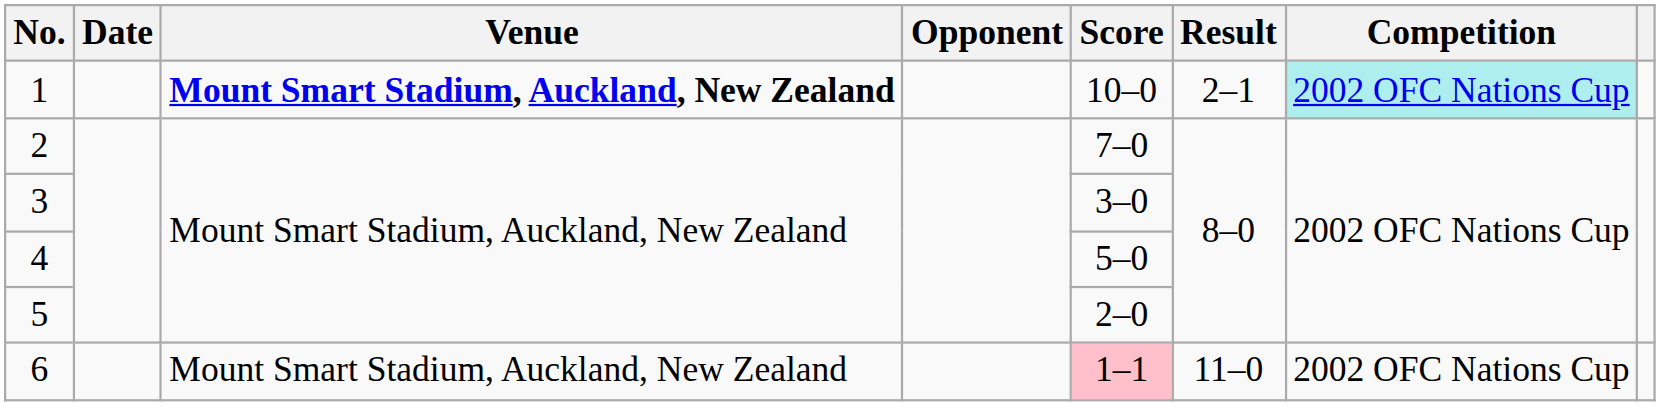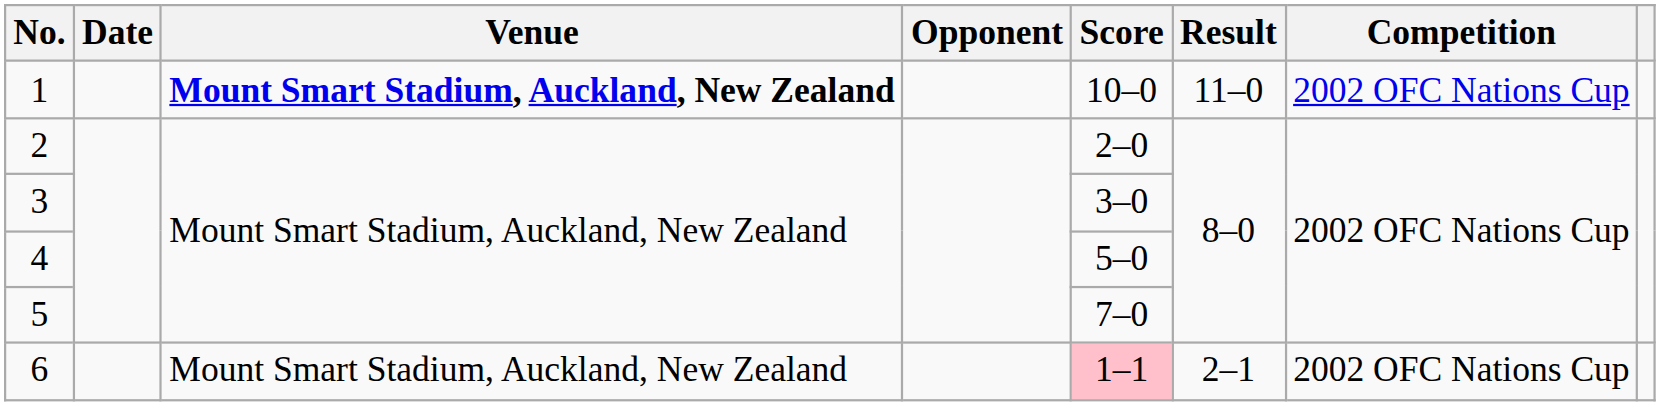 <table class="wikitable sortable">
 <tr>
 <th scope="col">No.</th>
 <th scope="col">Date</th>
 <th scope="col">Venue</th>
 <th scope="col">Opponent</th>
 <th scope="col">Score</th>
 <th scope="col">Result</th>
 <th scope="col">Competition</th>
 <th scope="col" class="unsortable"></th>
 </tr>
 <tr>
 <td style="text-align:center">1</td>
 <td></td>
 <td><strong><a href='#'>Mount Smart Stadium</a>, <a href='#'>Auckland</a>, New Zealand</strong></td>
 <td></td>
 <td style="text-align:center">10–0</td>
-<td style="text-align:center">2–1</td>
-<td style="background: paleturquoise;"><a href='#'>2002 OFC Nations Cup</a></td>
+<td style="text-align:center">11–0</td>
+<td><a href='#'>2002 OFC Nations Cup</a></td>
 <td></td>
 </tr>
 <tr>
 <td style="text-align:center">2</td>
 <td rowspan="4"></td>
 <td rowspan="4">Mount Smart Stadium, Auckland, New Zealand</td>
 <td rowspan="4"></td>
-<td style="text-align:center">7–0</td>
+<td style="text-align:center">2–0</td>
 <td rowspan="4" style="text-align:center">8–0</td>
 <td rowspan="4">2002 OFC Nations Cup</td>
 <td rowspan="4"></td>
 </tr>
 <tr>
 <td style="text-align:center">3</td>
 <td style="text-align:center">3–0</td>
 </tr>
 <tr>
 <td style="text-align:center">4</td>
 <td style="text-align:center">5–0</td>
 </tr>
 <tr>
 <td style="text-align:center">5</td>
-<td style="text-align:center">2–0</td>
+<td style="text-align:center">7–0</td>
 </tr>
 <tr>
 <td style="text-align:center">6</td>
 <td></td>
 <td>Mount Smart Stadium, Auckland, New Zealand</td>
 <td></td>
 <td style="background: pink; text-align:center">1–1</td>
-<td style="text-align:center">11–0</td>
+<td style="text-align:center">2–1</td>
 <td>2002 OFC Nations Cup</td>
 <td></td>
 </tr>
 </table>
